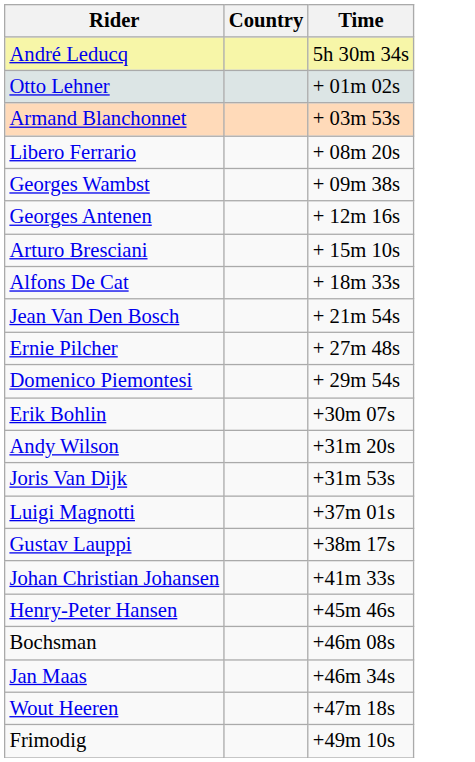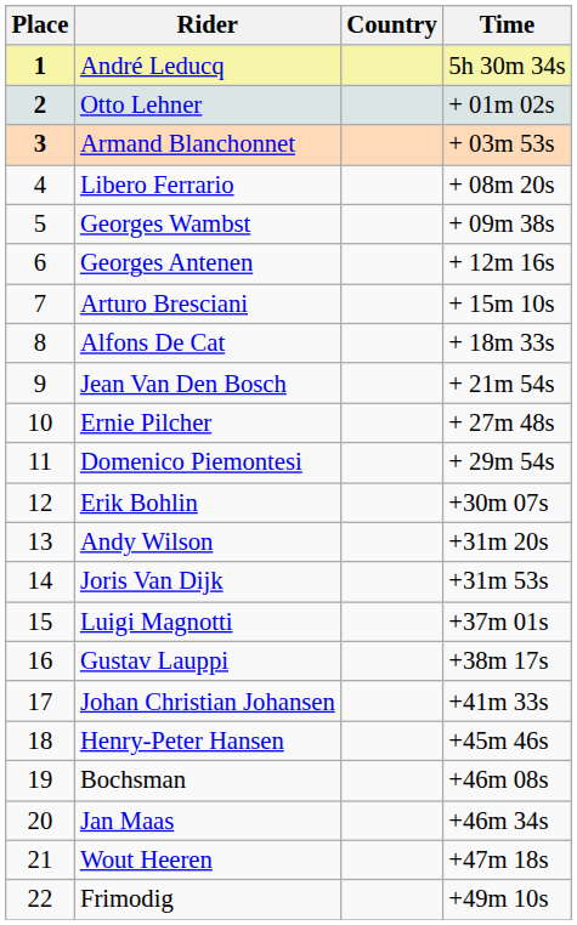 <table class="wikitable">
 <tr>
+<th>Place</th>
 <th>Rider</th>
 <th>Country</th>
 <th>Time</th>
 </tr>
 <tr bgcolor="#F7F6A8">
+<td align="center"><strong>1</strong></td>
 <td><a href='#'>André Leducq</a></td>
 <td></td>
 <td>5h 30m 34s</td>
 </tr>
 <tr bgcolor="#DCE5E5">
+<td align="center"><strong>2</strong></td>
 <td><a href='#'>Otto Lehner</a></td>
 <td></td>
 <td>+ 01m 02s</td>
 </tr>
 <tr bgcolor="#FFDAB9">
+<td align="center"><strong>3</strong></td>
 <td><a href='#'>Armand Blanchonnet</a></td>
 <td></td>
 <td>+ 03m 53s</td>
 </tr>
 <tr>
+<td align="center">4</td>
 <td><a href='#'>Libero Ferrario</a></td>
 <td></td>
 <td>+ 08m 20s</td>
 </tr>
 <tr>
+<td align="center">5</td>
 <td><a href='#'>Georges Wambst</a></td>
 <td></td>
 <td>+ 09m 38s</td>
 </tr>
 <tr>
+<td align="center">6</td>
 <td><a href='#'>Georges Antenen</a></td>
 <td></td>
 <td>+ 12m 16s</td>
 </tr>
 <tr>
+<td align="center">7</td>
 <td><a href='#'>Arturo Bresciani</a></td>
 <td></td>
 <td>+ 15m 10s</td>
 </tr>
 <tr>
+<td align="center">8</td>
 <td><a href='#'>Alfons De Cat</a></td>
 <td></td>
 <td>+ 18m 33s</td>
 </tr>
 <tr>
+<td align="center">9</td>
 <td><a href='#'>Jean Van Den Bosch</a></td>
 <td></td>
 <td>+ 21m 54s</td>
 </tr>
 <tr>
+<td align="center">10</td>
 <td><a href='#'>Ernie Pilcher</a></td>
 <td></td>
 <td>+ 27m 48s</td>
 </tr>
 <tr>
+<td align="center">11</td>
 <td><a href='#'>Domenico Piemontesi</a></td>
 <td></td>
 <td>+ 29m 54s</td>
 </tr>
 <tr>
+<td align="center">12</td>
 <td><a href='#'>Erik Bohlin</a></td>
 <td></td>
 <td>+30m 07s</td>
 </tr>
 <tr>
+<td align="center">13</td>
 <td><a href='#'>Andy Wilson</a></td>
 <td></td>
 <td>+31m 20s</td>
 </tr>
 <tr>
+<td align="center">14</td>
 <td><a href='#'>Joris Van Dijk</a></td>
 <td></td>
 <td>+31m 53s</td>
 </tr>
 <tr>
+<td align="center">15</td>
 <td><a href='#'>Luigi Magnotti</a></td>
 <td></td>
 <td>+37m 01s</td>
 </tr>
 <tr>
+<td align="center">16</td>
 <td><a href='#'>Gustav Lauppi</a></td>
 <td></td>
 <td>+38m 17s</td>
 </tr>
 <tr>
+<td align="center">17</td>
 <td><a href='#'>Johan Christian Johansen</a></td>
 <td></td>
 <td>+41m 33s</td>
 </tr>
 <tr>
+<td align="center">18</td>
 <td><a href='#'>Henry-Peter Hansen</a></td>
 <td></td>
 <td>+45m 46s</td>
 </tr>
 <tr>
+<td align="center">19</td>
 <td>Bochsman</td>
 <td></td>
 <td>+46m 08s</td>
 </tr>
 <tr>
+<td align="center">20</td>
 <td><a href='#'>Jan Maas</a></td>
 <td></td>
 <td>+46m 34s</td>
 </tr>
 <tr>
+<td align="center">21</td>
 <td><a href='#'>Wout Heeren</a></td>
 <td></td>
 <td>+47m 18s</td>
 </tr>
 <tr>
+<td align="center">22</td>
 <td>Frimodig</td>
 <td></td>
 <td>+49m 10s</td>
 </tr>
 </table>
